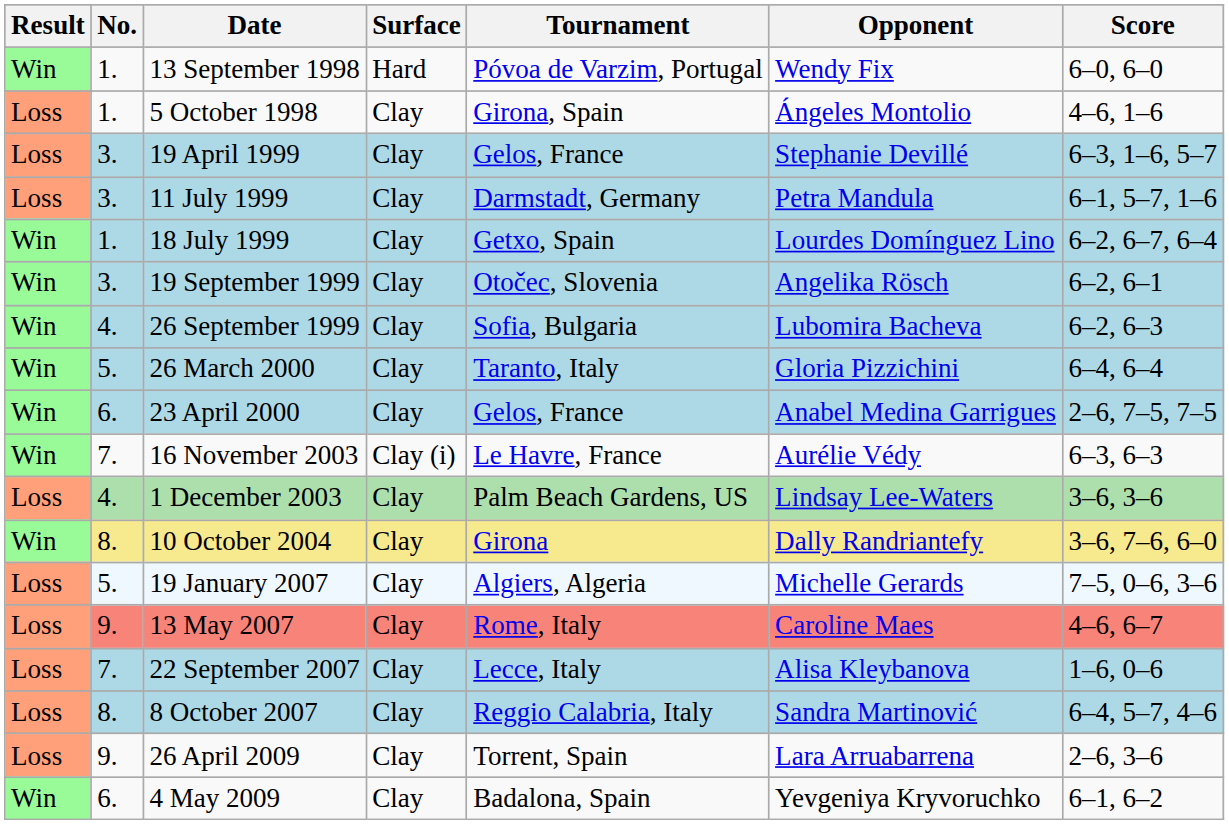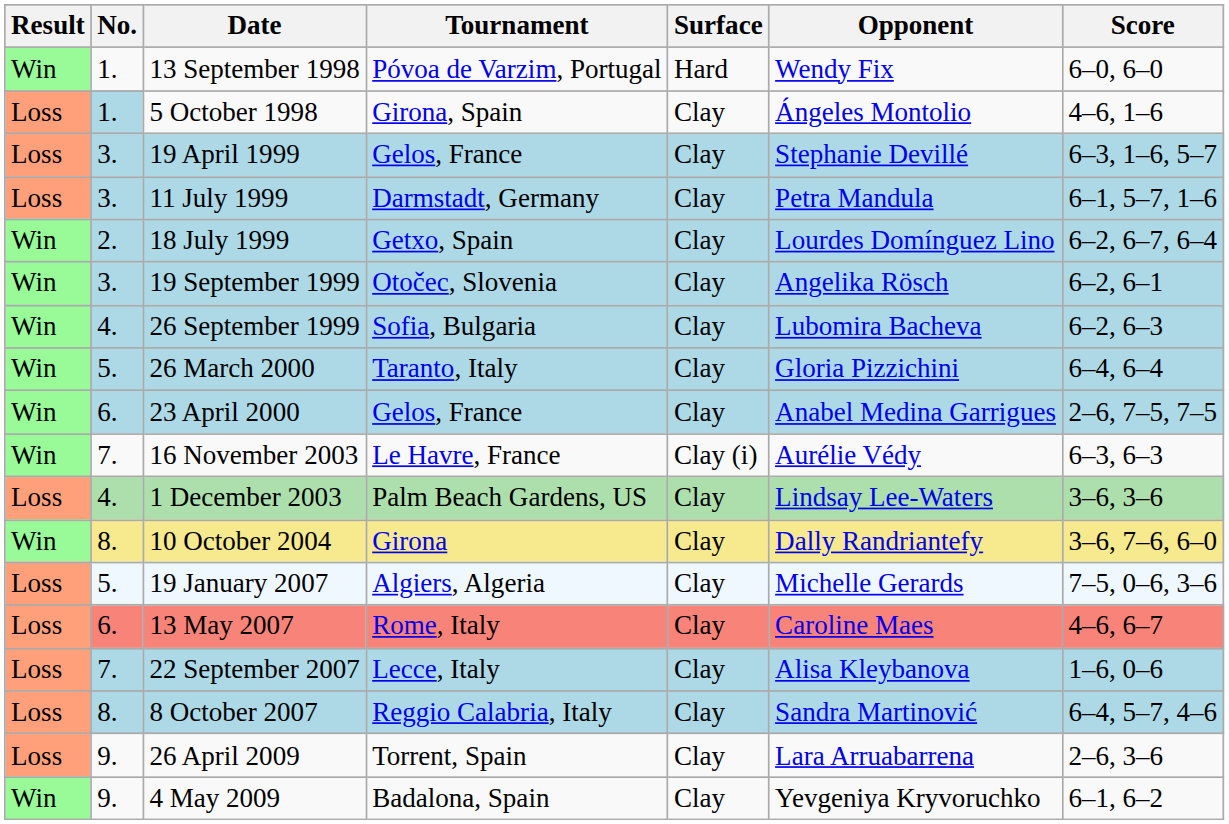 <table class="sortable wikitable">
 <tr>
 <th>Result</th>
 <th>No.</th>
 <th>Date</th>
+<th>Tournament</th>
 <th>Surface</th>
-<th>Tournament</th>
 <th>Opponent</th>
 <th class="unsortable">Score</th>
 </tr>
 <tr>
 <td style="background:#98fb98;">Win</td>
 <td>1.</td>
 <td>13 September 1998</td>
+<td><a href='#'>Póvoa de Varzim</a>, Portugal</td>
 <td>Hard</td>
-<td><a href='#'>Póvoa de Varzim</a>, Portugal</td>
 <td> <a href='#'>Wendy Fix</a></td>
 <td>6–0, 6–0</td>
 </tr>
 <tr>
 <td style="background:#ffa07a;">Loss</td>
-<td>1.</td>
+<td style="background: lightblue;">1.</td>
 <td>5 October 1998</td>
+<td><a href='#'>Girona</a>, Spain</td>
 <td>Clay</td>
-<td><a href='#'>Girona</a>, Spain</td>
 <td> <a href='#'>Ángeles Montolio</a></td>
 <td>4–6, 1–6</td>
 </tr>
 <tr bgcolor=lightblue>
 <td style="background:#ffa07a;">Loss</td>
 <td>3.</td>
 <td>19 April 1999</td>
+<td><a href='#'>Gelos</a>, France</td>
 <td>Clay</td>
-<td><a href='#'>Gelos</a>, France</td>
 <td> <a href='#'>Stephanie Devillé</a></td>
 <td>6–3, 1–6, 5–7</td>
 </tr>
 <tr bgcolor="lightblue">
 <td style="background:#ffa07a;">Loss</td>
 <td>3.</td>
 <td>11 July 1999</td>
+<td><a href='#'>Darmstadt</a>, Germany</td>
 <td>Clay</td>
-<td><a href='#'>Darmstadt</a>, Germany</td>
 <td> <a href='#'>Petra Mandula</a></td>
 <td>6–1, 5–7, 1–6</td>
 </tr>
 <tr bgcolor="lightblue">
 <td style="background:#98fb98;">Win</td>
-<td>1.</td>
+<td>2.</td>
 <td>18 July 1999</td>
+<td><a href='#'>Getxo</a>, Spain</td>
 <td>Clay</td>
-<td><a href='#'>Getxo</a>, Spain</td>
 <td> <a href='#'>Lourdes Domínguez Lino</a></td>
 <td>6–2, 6–7, 6–4</td>
 </tr>
 <tr bgcolor="lightblue">
 <td style="background:#98fb98;">Win</td>
 <td>3.</td>
 <td>19 September 1999</td>
+<td><a href='#'>Otočec</a>, Slovenia</td>
 <td>Clay</td>
-<td><a href='#'>Otočec</a>, Slovenia</td>
 <td> <a href='#'>Angelika Rösch</a></td>
 <td>6–2, 6–1</td>
 </tr>
 <tr bgcolor="lightblue">
 <td style="background:#98fb98;">Win</td>
 <td>4.</td>
 <td>26 September 1999</td>
+<td><a href='#'>Sofia</a>, Bulgaria</td>
 <td>Clay</td>
-<td><a href='#'>Sofia</a>, Bulgaria</td>
 <td> <a href='#'>Lubomira Bacheva</a></td>
 <td>6–2, 6–3</td>
 </tr>
 <tr bgcolor="lightblue">
 <td style="background:#98fb98;">Win</td>
 <td>5.</td>
 <td>26 March 2000</td>
+<td><a href='#'>Taranto</a>, Italy</td>
 <td>Clay</td>
-<td><a href='#'>Taranto</a>, Italy</td>
 <td> <a href='#'>Gloria Pizzichini</a></td>
 <td>6–4, 6–4</td>
 </tr>
 <tr bgcolor="lightblue">
 <td style="background:#98fb98;">Win</td>
 <td>6.</td>
 <td>23 April 2000</td>
+<td><a href='#'>Gelos</a>, France</td>
 <td>Clay</td>
-<td><a href='#'>Gelos</a>, France</td>
 <td> <a href='#'>Anabel Medina Garrigues</a></td>
 <td>2–6, 7–5, 7–5</td>
 </tr>
 <tr>
 <td style="background:#98fb98;">Win</td>
 <td>7.</td>
 <td>16 November 2003</td>
+<td><a href='#'>Le Havre</a>, France</td>
 <td>Clay (i)</td>
-<td><a href='#'>Le Havre</a>, France</td>
 <td> <a href='#'>Aurélie Védy</a></td>
 <td>6–3, 6–3</td>
 </tr>
 <tr style="background:#addfad;">
 <td style="background:#ffa07a;">Loss</td>
 <td>4.</td>
 <td>1 December 2003</td>
+<td>Palm Beach Gardens, US</td>
 <td>Clay</td>
-<td>Palm Beach Gardens, US</td>
 <td> <a href='#'>Lindsay Lee-Waters</a></td>
 <td>3–6, 3–6</td>
 </tr>
 <tr style="background:#f7e98e;">
 <td style="background:#98fb98;">Win</td>
 <td>8.</td>
 <td>10 October 2004</td>
+<td><a href='#'>Girona</a></td>
 <td>Clay</td>
-<td><a href='#'>Girona</a></td>
 <td> <a href='#'>Dally Randriantefy</a></td>
 <td>3–6, 7–6, 6–0</td>
 </tr>
 <tr style="background:#f0f8ff;">
 <td style="background:#ffa07a;">Loss</td>
 <td>5.</td>
 <td>19 January 2007</td>
+<td><a href='#'>Algiers</a>, Algeria</td>
 <td>Clay</td>
-<td><a href='#'>Algiers</a>, Algeria</td>
 <td> <a href='#'>Michelle Gerards</a></td>
 <td>7–5, 0–6, 3–6</td>
 </tr>
 <tr bgcolor="#F88379">
 <td style="background:#ffa07a;">Loss</td>
-<td>9.</td>
+<td>6.</td>
 <td>13 May 2007</td>
+<td><a href='#'>Rome</a>, Italy</td>
 <td>Clay</td>
-<td><a href='#'>Rome</a>, Italy</td>
 <td> <a href='#'>Caroline Maes</a></td>
 <td>4–6, 6–7</td>
 </tr>
 <tr bgcolor=lightblue>
 <td style="background:#ffa07a;">Loss</td>
 <td>7.</td>
 <td>22 September 2007</td>
+<td><a href='#'>Lecce</a>, Italy</td>
 <td>Clay</td>
-<td><a href='#'>Lecce</a>, Italy</td>
 <td> <a href='#'>Alisa Kleybanova</a></td>
 <td>1–6, 0–6</td>
 </tr>
 <tr style="background:lightblue;">
 <td style="background:#ffa07a;">Loss</td>
 <td>8.</td>
 <td>8 October 2007</td>
+<td><a href='#'>Reggio Calabria</a>, Italy</td>
 <td>Clay</td>
-<td><a href='#'>Reggio Calabria</a>, Italy</td>
 <td> <a href='#'>Sandra Martinović</a></td>
 <td>6–4, 5–7, 4–6</td>
 </tr>
 <tr>
 <td style="background:#ffa07a;">Loss</td>
 <td>9.</td>
 <td>26 April 2009</td>
+<td>Torrent, Spain</td>
 <td>Clay</td>
-<td>Torrent, Spain</td>
 <td> <a href='#'>Lara Arruabarrena</a></td>
 <td>2–6, 3–6</td>
 </tr>
 <tr>
 <td style="background:#98fb98;">Win</td>
-<td>6.</td>
+<td>9.</td>
 <td>4 May 2009</td>
+<td>Badalona, Spain</td>
 <td>Clay</td>
-<td>Badalona, Spain</td>
 <td> Yevgeniya Kryvoruchko</td>
 <td>6–1, 6–2</td>
 </tr>
 </table>
